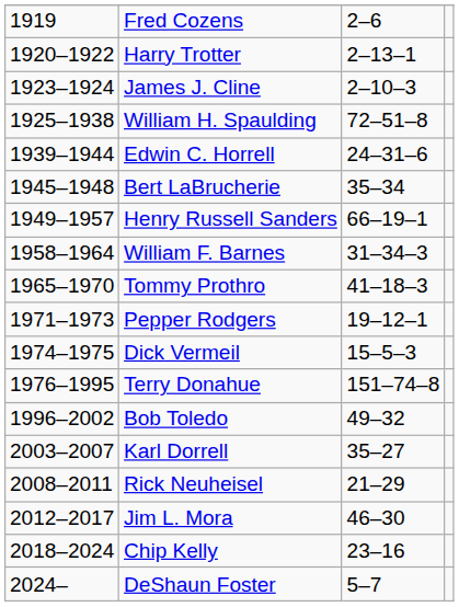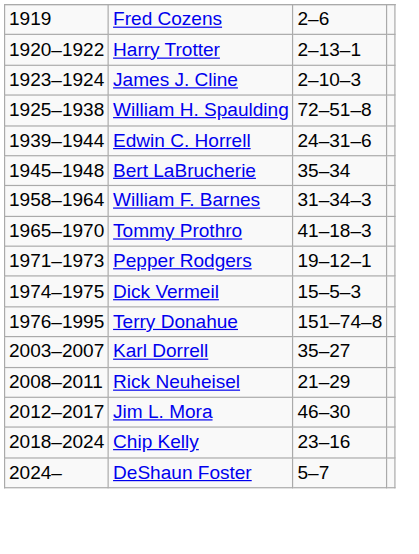 <table class="wikitable sortable">
 <tr>
 </tr>
 <tr>
 <td>1919</td>
 <td><a href='#'>Fred Cozens</a></td>
 <td>2–6</td>
 <td></td>
 </tr>
 <tr>
 <td>1920–1922</td>
 <td><a href='#'>Harry Trotter</a></td>
 <td>2–13–1</td>
 <td></td>
 </tr>
 <tr>
 <td>1923–1924</td>
 <td><a href='#'>James J. Cline</a></td>
 <td>2–10–3</td>
 <td></td>
 </tr>
 <tr>
 <td>1925–1938</td>
 <td><a href='#'>William H. Spaulding</a></td>
 <td>72–51–8</td>
 <td></td>
 </tr>
 <tr>
 <td>1939–1944</td>
 <td><a href='#'>Edwin C. Horrell</a></td>
 <td>24–31–6</td>
 <td></td>
 </tr>
 <tr>
 <td>1945–1948</td>
 <td><a href='#'>Bert LaBrucherie</a></td>
 <td>35–34</td>
 <td></td>
 </tr>
 <tr>
-<td>1949–1957</td>
-<td><a href='#'>Henry Russell Sanders</a></td>
-<td>66–19–1</td>
-<td></td>
-</tr>
-<tr>
 <td>1958–1964</td>
 <td><a href='#'>William F. Barnes</a></td>
 <td>31–34–3</td>
 <td></td>
 </tr>
 <tr>
 <td>1965–1970</td>
 <td><a href='#'>Tommy Prothro</a></td>
 <td>41–18–3</td>
 <td></td>
 </tr>
 <tr>
 <td>1971–1973</td>
 <td><a href='#'>Pepper Rodgers</a></td>
 <td>19–12–1</td>
 <td></td>
 </tr>
 <tr>
 <td>1974–1975</td>
 <td><a href='#'>Dick Vermeil</a></td>
 <td>15–5–3</td>
 <td></td>
 </tr>
 <tr>
 <td>1976–1995</td>
 <td><a href='#'>Terry Donahue</a></td>
 <td>151–74–8</td>
-<td></td>
-</tr>
-<tr>
-<td>1996–2002</td>
-<td><a href='#'>Bob Toledo</a></td>
-<td>49–32</td>
 <td></td>
 </tr>
 <tr>
 <td>2003–2007</td>
 <td><a href='#'>Karl Dorrell</a></td>
 <td>35–27</td>
 <td></td>
 </tr>
 <tr>
 <td>2008–2011</td>
 <td><a href='#'>Rick Neuheisel</a></td>
 <td>21–29</td>
 <td></td>
 </tr>
 <tr>
 <td>2012–2017</td>
 <td><a href='#'>Jim L. Mora</a></td>
 <td>46–30</td>
 <td></td>
 </tr>
 <tr>
 <td>2018–2024</td>
 <td><a href='#'>Chip Kelly</a></td>
 <td>23–16</td>
 <td></td>
 </tr>
 <tr>
 <td>2024–</td>
 <td><a href='#'>DeShaun Foster</a></td>
 <td>5–7</td>
 <td></td>
 </tr>
 </table>
